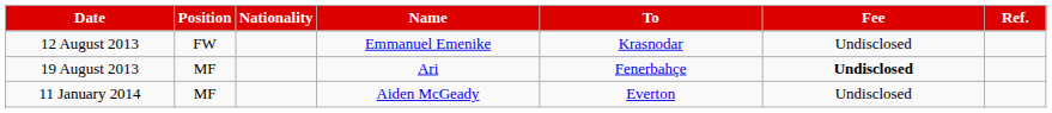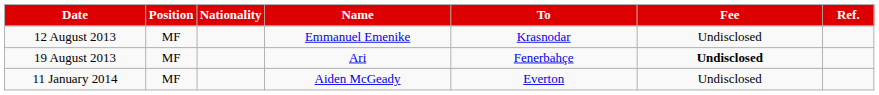 <table class="wikitable"  style="text-align:center; font-size:90%; ">
 <tr>
 <th style="background:#DD0000; color:white; width:150px;">Date</th>
 <th style="background:#DD0000; color:white; width:50px;">Position</th>
 <th style="background:#DD0000; color:white; width:50px;">Nationality</th>
 <th style="background:#DD0000; color:white; width:200px;">Name</th>
 <th style="background:#DD0000; color:white; width:200px;">To</th>
 <th style="background:#DD0000; color:white; width:200px;">Fee</th>
 <th style="background:#DD0000; color:white; width:50px;">Ref.</th>
 </tr>
 <tr>
 <td>12 August 2013</td>
-<td>FW</td>
+<td>MF</td>
 <td></td>
 <td><a href='#'>Emmanuel Emenike</a></td>
 <td><a href='#'>Krasnodar</a></td>
 <td>Undisclosed</td>
 <td></td>
 </tr>
 <tr>
 <td>19 August 2013</td>
 <td>MF</td>
 <td></td>
 <td><a href='#'>Ari</a></td>
 <td><a href='#'>Fenerbahçe</a></td>
 <td><strong>Undisclosed</strong></td>
 <td></td>
 </tr>
 <tr>
 <td>11 January 2014</td>
 <td>MF</td>
 <td></td>
 <td><a href='#'>Aiden McGeady</a></td>
 <td><a href='#'>Everton</a></td>
 <td>Undisclosed</td>
 <td></td>
 </tr>
 </table>
